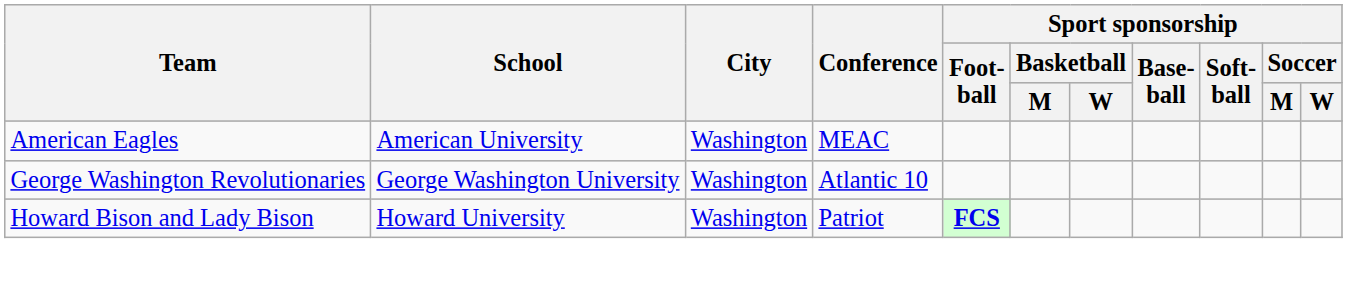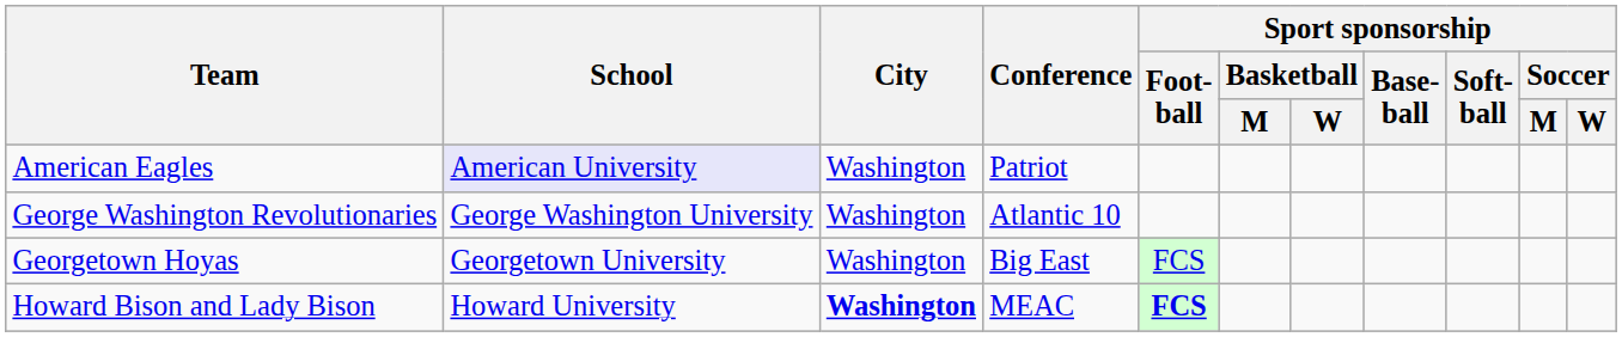 <table class="sortable wikitable">
 <tr>
 <th rowspan=3>Team</th>
 <th rowspan=3>School</th>
 <th rowspan=3>City</th>
 <th rowspan=3>Conference</th>
 <th colspan=7>Sport sponsorship</th>
 </tr>
 <tr>
 <th rowspan=2>Foot-<br>ball</th>
 <th colspan=2>Basketball</th>
 <th rowspan=2>Base-<br>ball</th>
 <th rowspan=2>Soft-<br>ball</th>
 <th colspan=2>Soccer</th>
 </tr>
 <tr>
 <th>M</th>
 <th>W</th>
 <th>M</th>
 <th>W</th>
 </tr>
 <tr>
 <td><a href='#'>American Eagles</a></td>
-<td><a href='#'>American University</a></td>
+<td style="background: lavender;"><a href='#'>American University</a></td>
 <td><a href='#'>Washington</a></td>
-<td><a href='#'>MEAC</a></td>
+<td><a href='#'>Patriot</a></td>
 <td></td>
 <td></td>
 <td></td>
 <td></td>
 <td></td>
 <td></td>
 <td></td>
 </tr>
 <tr>
 <td><a href='#'>George Washington Revolutionaries</a></td>
 <td><a href='#'>George Washington University</a></td>
 <td><a href='#'>Washington</a></td>
 <td><a href='#'>Atlantic 10</a></td>
 <td></td>
 <td></td>
 <td></td>
 <td></td>
 <td></td>
 <td></td>
 <td></td>
 </tr>
 <tr>
+<td><a href='#'>Georgetown Hoyas</a></td>
+<td><a href='#'>Georgetown University</a></td>
+<td><a href='#'>Washington</a></td>
+<td><a href='#'>Big East</a></td>
+<td style="background:#D2FFD2; text-align:center"><a href='#'>FCS</a> </td>
+<td></td>
+<td></td>
+<td></td>
+<td></td>
+<td></td>
+<td></td>
+</tr>
+<tr>
 <td><a href='#'>Howard Bison and Lady Bison</a></td>
 <td><a href='#'>Howard University</a></td>
-<td><a href='#'>Washington</a></td>
-<td><a href='#'>Patriot</a></td>
+<td><strong><a href='#'>Washington</a></strong></td>
+<td><a href='#'>MEAC</a></td>
 <td style="background:#D2FFD2; text-align:center"><strong><a href='#'>FCS</a></strong></td>
 <td></td>
 <td></td>
 <td></td>
 <td></td>
 <td> </td>
 <td> </td>
 </tr>
 </table>
